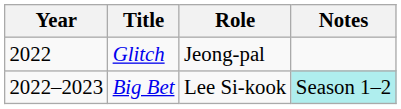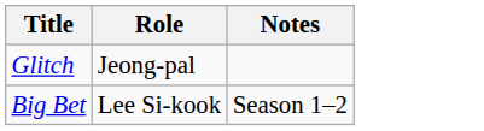 <table class="wikitable">
 <tr>
-<th>Year</th>
 <th>Title</th>
 <th>Role</th>
 <th>Notes</th>
 </tr>
 <tr>
-<td>2022</td>
 <td><em><a href='#'>Glitch</a></em></td>
 <td>Jeong-pal</td>
 <td></td>
 </tr>
 <tr>
-<td>2022–2023</td>
 <td><em><a href='#'>Big Bet</a></em></td>
 <td>Lee Si-kook</td>
-<td style="background: paleturquoise;">Season 1–2</td>
+<td>Season 1–2</td>
 </tr>
 </table>
